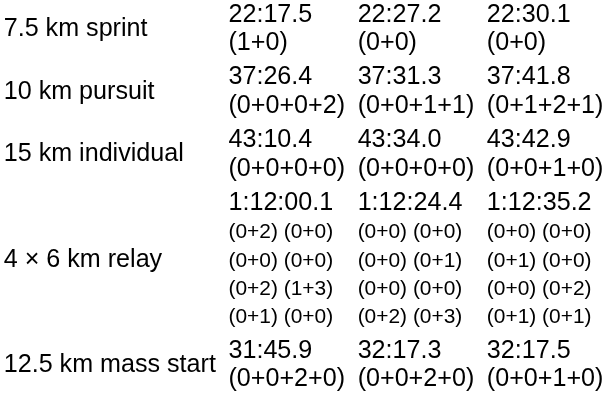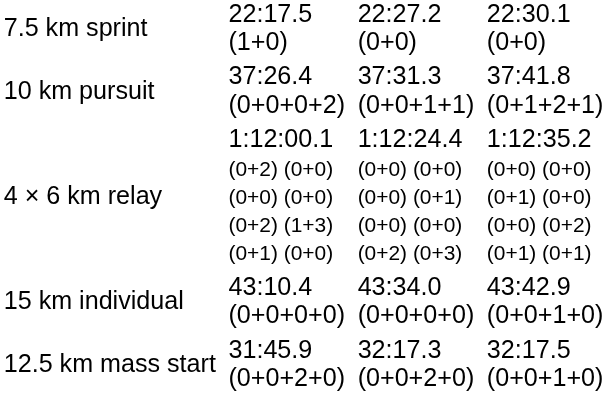 <table>
 <tr>
 <td>7.5 km sprint<br></td>
 <td></td>
 <td>22:17.5<br>(1+0)</td>
 <td></td>
 <td>22:27.2<br>(0+0)</td>
 <td></td>
 <td>22:30.1<br>(0+0)</td>
 </tr>
 <tr>
 <td>10 km pursuit<br></td>
 <td></td>
 <td>37:26.4<br>(0+0+0+2)</td>
 <td></td>
 <td>37:31.3<br>(0+0+1+1)</td>
 <td></td>
 <td>37:41.8<br>(0+1+2+1)</td>
 </tr>
 <tr>
+<td>4 × 6 km relay<br></td>
+<td></td>
+<td>1:12:00.1<br><small>(0+2) (0+0)<br>(0+0) (0+0)<br>(0+2) (1+3)<br>(0+1) (0+0)</small></td>
+<td></td>
+<td>1:12:24.4<br><small>(0+0) (0+0)<br>(0+0) (0+1)<br>(0+0) (0+0)<br>(0+2) (0+3)</small></td>
+<td></td>
+<td>1:12:35.2<br><small>(0+0) (0+0)<br>(0+1) (0+0)<br>(0+0) (0+2)<br>(0+1) (0+1)</small></td>
+</tr>
+<tr>
 <td>15 km individual<br></td>
 <td></td>
 <td>43:10.4<br>(0+0+0+0)</td>
 <td></td>
 <td>43:34.0<br>(0+0+0+0)</td>
 <td></td>
 <td>43:42.9<br>(0+0+1+0)</td>
-</tr>
-<tr>
-<td>4 × 6 km relay<br></td>
-<td></td>
-<td>1:12:00.1<br><small>(0+2) (0+0)<br>(0+0) (0+0)<br>(0+2) (1+3)<br>(0+1) (0+0)</small></td>
-<td></td>
-<td>1:12:24.4<br><small>(0+0) (0+0)<br>(0+0) (0+1)<br>(0+0) (0+0)<br>(0+2) (0+3)</small></td>
-<td></td>
-<td>1:12:35.2<br><small>(0+0) (0+0)<br>(0+1) (0+0)<br>(0+0) (0+2)<br>(0+1) (0+1)</small></td>
 </tr>
 <tr>
 <td>12.5 km mass start<br></td>
 <td></td>
 <td>31:45.9<br>(0+0+2+0)</td>
 <td></td>
 <td>32:17.3<br>(0+0+2+0)</td>
 <td></td>
 <td>32:17.5<br>(0+0+1+0)</td>
 </tr>
 </table>
